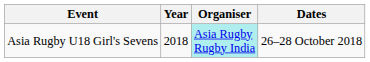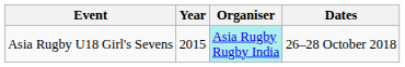 <table class="wikitable">
 <tr>
 <th>Event</th>
 <th>Year</th>
 <th>Organiser</th>
 <th>Dates</th>
 </tr>
 <tr>
 <td>Asia Rugby U18 Girl's Sevens</td>
-<td>2018</td>
+<td>2015</td>
 <td style="background: paleturquoise;"><a href='#'>Asia Rugby</a><br><a href='#'>Rugby India</a></td>
 <td>26–28 October 2018</td>
 </tr>
 </table>
